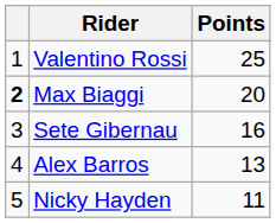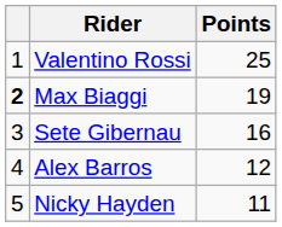 <table class="wikitable" style="font-size: 95%;">
 <tr>
 <th></th>
 <th>Rider</th>
 <th>Points</th>
 </tr>
 <tr>
 <td align=center>1</td>
 <td> <a href='#'>Valentino Rossi</a></td>
 <td align=right>25</td>
 </tr>
 <tr>
 <td align=center><strong>2</strong></td>
 <td> <a href='#'>Max Biaggi</a></td>
-<td align=right>20</td>
+<td align=right>19</td>
 </tr>
 <tr>
 <td align=center>3</td>
 <td> <a href='#'>Sete Gibernau</a></td>
 <td align=right>16</td>
 </tr>
 <tr>
 <td align=center>4</td>
 <td> <a href='#'>Alex Barros</a></td>
-<td align=right>13</td>
+<td align=right>12</td>
 </tr>
 <tr>
 <td align=center>5</td>
 <td> <a href='#'>Nicky Hayden</a></td>
 <td align=right>11</td>
 </tr>
 </table>
